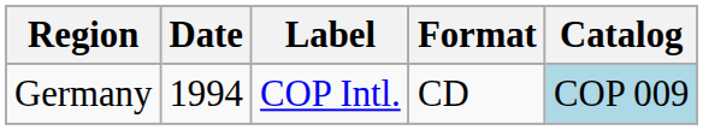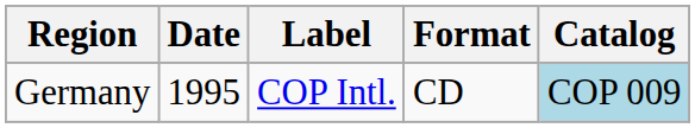 <table class="wikitable">
 <tr>
 <th>Region</th>
 <th>Date</th>
 <th>Label</th>
 <th>Format</th>
 <th>Catalog</th>
 </tr>
 <tr>
 <td>Germany</td>
-<td>1994</td>
+<td>1995</td>
 <td><a href='#'>COP Intl.</a></td>
 <td>CD</td>
 <td style="background: lightblue;">COP 009</td>
 </tr>
 </table>
